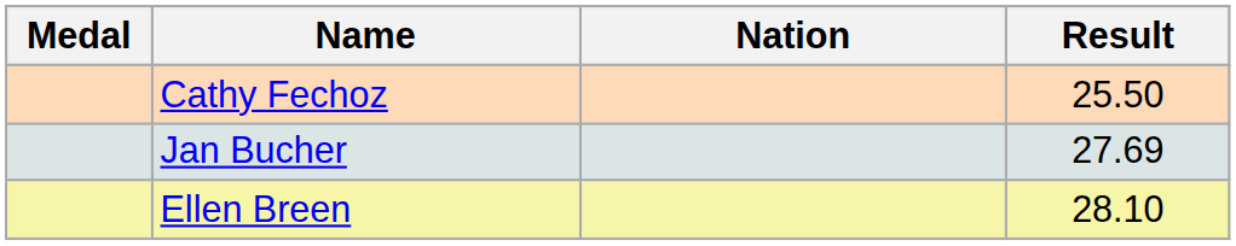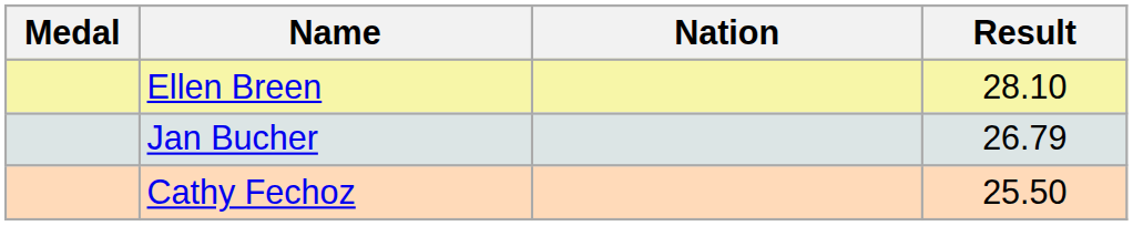 <table class=wikitable style="border:1px solid #AAAAAA;font-size:90%">
 <tr bgcolor="#E4E4E4">
 <th width=50>Medal</th>
 <th width=160>Name</th>
 <th width=160>Nation</th>
 <th width=80>Result</th>
 </tr>
+<tr bgcolor="#F7F6A8">
+<td align="center"></td>
+<td><a href='#'>Ellen Breen</a></td>
+<td></td>
+<td align="center">28.10</td>
+</tr>
+<tr bgcolor="#DCE5E5">
+<td align="center"></td>
+<td><a href='#'>Jan Bucher</a></td>
+<td></td>
+<td align="center">26.79</td>
+</tr>
 <tr bgcolor="#FFDAB9">
 <td align="center"></td>
 <td><a href='#'>Cathy Fechoz</a></td>
 <td></td>
 <td align="center">25.50</td>
 </tr>
-<tr bgcolor="#DCE5E5">
-<td align="center"></td>
-<td><a href='#'>Jan Bucher</a></td>
-<td></td>
-<td align="center">27.69</td>
-</tr>
-<tr bgcolor="#F7F6A8">
-<td align="center"></td>
-<td><a href='#'>Ellen Breen</a></td>
-<td></td>
-<td align="center">28.10</td>
-</tr>
 </table>
